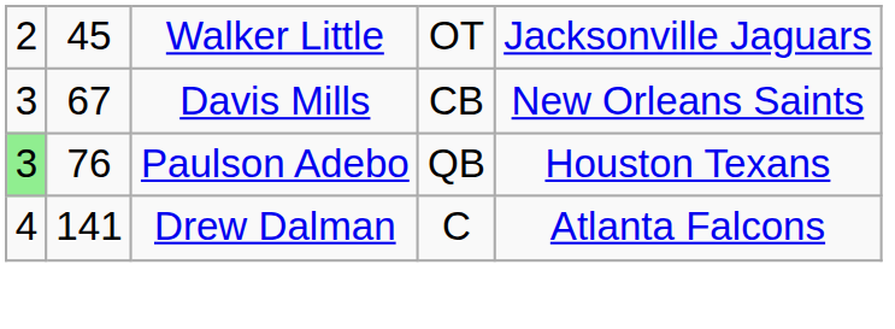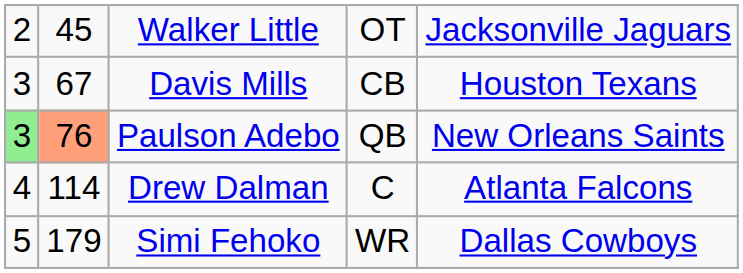 <table class="wikitable" style="text-align:center">
 <tr>
 <td>2</td>
 <td>45</td>
 <td><a href='#'>Walker Little</a></td>
 <td>OT</td>
 <td><a href='#'>Jacksonville Jaguars</a></td>
 </tr>
 <tr>
 <td>3</td>
 <td>67</td>
 <td><a href='#'>Davis Mills</a></td>
 <td>CB</td>
+<td><a href='#'>Houston Texans</a></td>
+</tr>
+<tr>
+<td style="background: lightgreen;">3</td>
+<td style="background: lightsalmon;">76</td>
+<td><a href='#'>Paulson Adebo</a></td>
+<td>QB</td>
 <td><a href='#'>New Orleans Saints</a></td>
 </tr>
 <tr>
-<td style="background: lightgreen;">3</td>
-<td>76</td>
-<td><a href='#'>Paulson Adebo</a></td>
-<td>QB</td>
-<td><a href='#'>Houston Texans</a></td>
-</tr>
-<tr>
 <td>4</td>
-<td>141</td>
+<td>114</td>
 <td><a href='#'>Drew Dalman</a></td>
 <td>C</td>
 <td><a href='#'>Atlanta Falcons</a></td>
 </tr>
+<tr>
+<td>5</td>
+<td>179</td>
+<td><a href='#'>Simi Fehoko</a></td>
+<td>WR</td>
+<td><a href='#'>Dallas Cowboys</a></td>
+</tr>
 </table>
